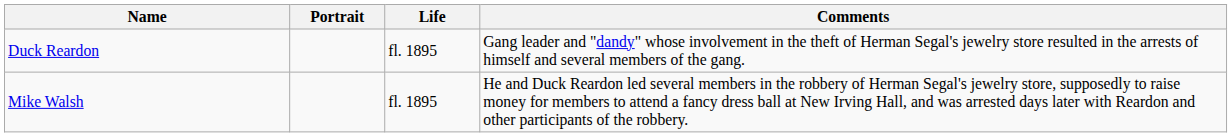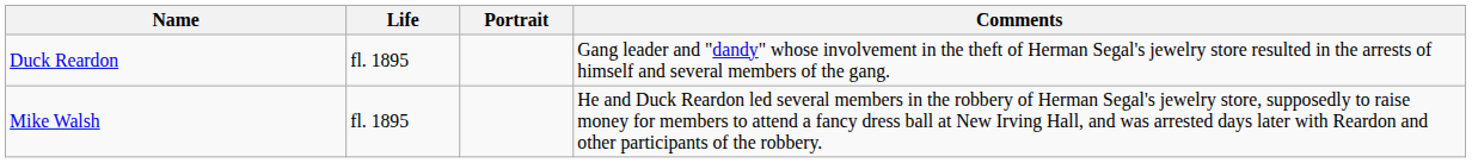 <table class=wikitable>
 <tr>
 <th width="21%">Name</th>
+<th width="7%">Life</th>
 <th width="7%">Portrait</th>
-<th width="7%">Life</th>
 <th width="55%">Comments</th>
 </tr>
 <tr>
 <td><a href='#'>Duck Reardon</a></td>
+<td>fl. 1895</td>
 <td></td>
-<td>fl. 1895</td>
 <td>Gang leader and "<a href='#'>dandy</a>" whose involvement in the theft of Herman Segal's jewelry store resulted in the arrests of himself and several members of the gang.</td>
 </tr>
 <tr>
 <td><a href='#'>Mike Walsh</a></td>
+<td>fl. 1895</td>
 <td></td>
-<td>fl. 1895</td>
 <td>He and Duck Reardon led several members in the robbery of Herman Segal's jewelry store, supposedly to raise money for members to attend a fancy dress ball at New Irving Hall, and was arrested days later with Reardon and other participants of the robbery.</td>
 </tr>
 </table>
